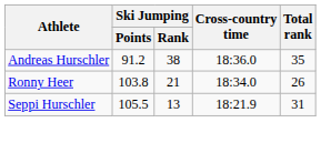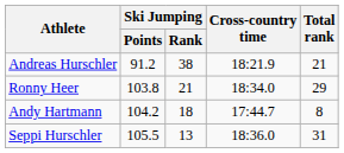 <table class="wikitable" style="font-size:90%">
 <tr>
 <th rowspan="2">Athlete</th>
 <th colspan="2">Ski Jumping</th>
 <th rowspan="2">Cross-country <br> time</th>
 <th rowspan="2">Total <br> rank</th>
 </tr>
 <tr>
 <th>Points</th>
 <th>Rank</th>
 </tr>
 <tr>
 <td><a href='#'>Andreas Hurschler</a></td>
 <td align="center">91.2</td>
 <td align="center">38</td>
-<td align="center">18:36.0</td>
-<td align="center">35</td>
+<td align="center">18:21.9</td>
+<td align="center">21</td>
 </tr>
 <tr>
 <td><a href='#'>Ronny Heer</a></td>
 <td align="center">103.8</td>
 <td align="center">21</td>
 <td align="center">18:34.0</td>
-<td align="center">26</td>
+<td align="center">29</td>
+</tr>
+<tr>
+<td><a href='#'>Andy Hartmann</a></td>
+<td align="center">104.2</td>
+<td align="center">18</td>
+<td align="center">17:44.7</td>
+<td align="center">8</td>
 </tr>
 <tr>
 <td><a href='#'>Seppi Hurschler</a></td>
 <td align="center">105.5</td>
 <td align="center">13</td>
-<td align="center">18:21.9</td>
+<td align="center">18:36.0</td>
 <td align="center">31</td>
 </tr>
 </table>
